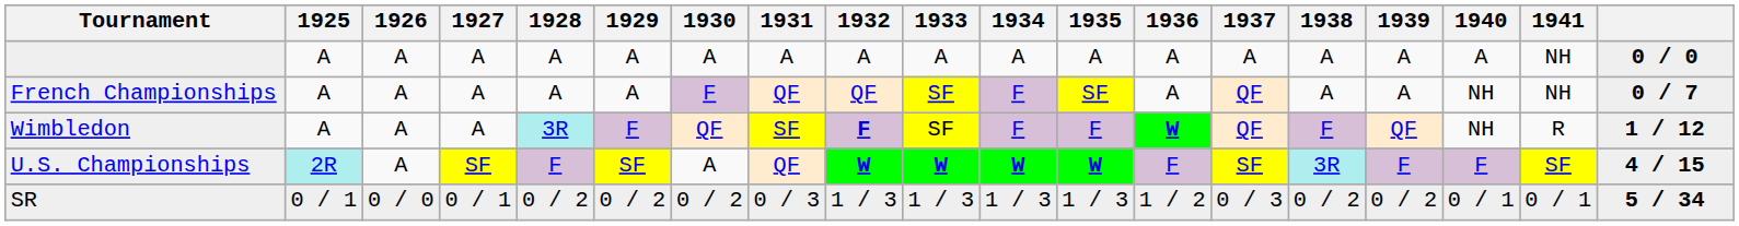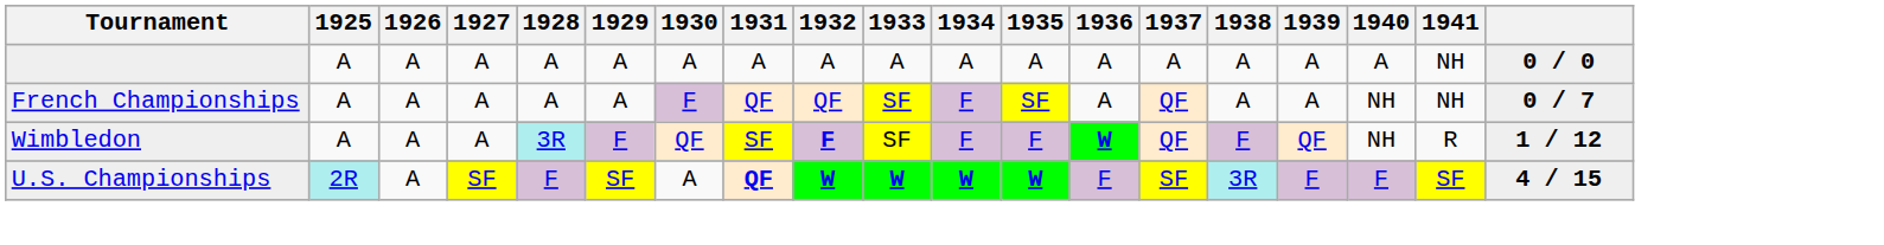 <table class="wikitable" style=font-size:95%>
 <tr bgcolor="#efefef">
 <th style="width:150px;">Tournament</th>
 <th>1925</th>
 <th>1926</th>
 <th>1927</th>
 <th>1928</th>
 <th>1929</th>
 <th>1930</th>
 <th>1931</th>
 <th>1932</th>
 <th>1933</th>
 <th>1934</th>
 <th>1935</th>
 <th>1936</th>
 <th>1937</th>
 <th>1938</th>
 <th>1939</th>
 <th>1940</th>
 <th>1941</th>
 <th style="width:70px;"></th>
 </tr>
 <tr>
 <td style="background:#EFEFEF;"></td>
 <td align="center">A</td>
 <td align="center">A</td>
 <td align="center">A</td>
 <td align="center">A</td>
 <td align="center">A</td>
 <td align="center">A</td>
 <td align="center">A</td>
 <td align="center">A</td>
 <td align="center">A</td>
 <td align="center">A</td>
 <td align="center">A</td>
 <td align="center">A</td>
 <td align="center">A</td>
 <td align="center">A</td>
 <td align="center">A</td>
 <td align="center">A</td>
 <td align="center">NH</td>
 <td align="center" style="background:#EFEFEF;"><strong>0 / 0</strong></td>
 </tr>
 <tr>
 <td style="background:#EFEFEF;"><a href='#'>French Championships</a></td>
 <td align="center">A</td>
 <td align="center">A</td>
 <td align="center">A</td>
 <td align="center">A</td>
 <td align="center">A</td>
 <td align="center" style="background:#D8BFD8;"><a href='#'>F</a></td>
 <td align="center" style="background:#ffebcd;"><a href='#'>QF</a></td>
 <td align="center" style="background:#ffebcd;"><a href='#'>QF</a></td>
 <td align="center" style="background:yellow;"><a href='#'>SF</a></td>
 <td align="center" style="background:#D8BFD8;"><a href='#'>F</a></td>
 <td align="center" style="background:yellow;"><a href='#'>SF</a></td>
 <td align="center">A</td>
 <td align="center" style="background:#ffebcd;"><a href='#'>QF</a></td>
 <td align="center">A</td>
 <td align="center">A</td>
 <td align="center">NH</td>
 <td align="center">NH</td>
 <td align="center" style="background:#EFEFEF;"><strong>0 / 7</strong></td>
 </tr>
 <tr>
 <td style="background:#EFEFEF;"><a href='#'>Wimbledon</a></td>
 <td align="center">A</td>
 <td align="center">A</td>
 <td align="center">A</td>
 <td align="center" style="background:#afeeee;"><a href='#'>3R</a></td>
 <td align="center" style="background:#D8BFD8;"><a href='#'>F</a></td>
 <td align="center" style="background:#ffebcd;"><a href='#'>QF</a></td>
 <td align="center" style="background:yellow;"><a href='#'>SF</a></td>
 <td align="center" style="background:#D8BFD8;"><strong><a href='#'>F</a></strong></td>
 <td align="center" style="background:yellow;">SF</td>
 <td align="center" style="background:#D8BFD8;"><a href='#'>F</a></td>
 <td align="center" style="background:#D8BFD8;"><a href='#'>F</a></td>
 <td align="center" style="background:#00ff00;"><strong><a href='#'>W</a></strong></td>
 <td align="center" style="background:#ffebcd;"><a href='#'>QF</a></td>
 <td align="center" style="background:#D8BFD8;"><a href='#'>F</a></td>
 <td align="center" style="background:#ffebcd;"><a href='#'>QF</a></td>
 <td align="center">NH</td>
 <td align="center">R</td>
 <td align="center" style="background:#EFEFEF;"><strong>1 / 12</strong></td>
 </tr>
 <tr>
 <td style="background:#EFEFEF;"><a href='#'>U.S. Championships</a></td>
 <td align="center" style="background:#afeeee;"><a href='#'>2R</a></td>
 <td align="center">A</td>
 <td align="center" style="background:yellow;"><a href='#'>SF</a></td>
 <td align="center" style="background:#D8BFD8;"><a href='#'>F</a></td>
 <td align="center" style="background:yellow;"><a href='#'>SF</a></td>
 <td align="center">A</td>
-<td align="center" style="background:#ffebcd;"><a href='#'>QF</a></td>
+<td align="center" style="background:#ffebcd;"><strong><a href='#'>QF</a></strong></td>
 <td align="center" style="background:#00ff00;"><strong><a href='#'>W</a></strong></td>
 <td align="center" style="background:#00ff00;"><strong><a href='#'>W</a></strong></td>
 <td align="center" style="background:#00ff00;"><strong><a href='#'>W</a></strong></td>
 <td align="center" style="background:#00ff00;"><strong><a href='#'>W</a></strong></td>
 <td align="center" style="background:#D8BFD8;"><a href='#'>F</a></td>
 <td align="center" style="background:yellow;"><a href='#'>SF</a></td>
 <td align="center" style="background:#afeeee;"><a href='#'>3R</a></td>
 <td align="center" style="background:#D8BFD8;"><a href='#'>F</a></td>
 <td align="center" style="background:#D8BFD8;"><a href='#'>F</a></td>
 <td align="center" style="background:yellow;"><a href='#'>SF</a></td>
 <td align="center" style="background:#EFEFEF;"><strong>4 / 15</strong></td>
 </tr>
-<tr>
-<td style="background:#EFEFEF;">SR</td>
-<td align="center" style="background:#EFEFEF;">0 / 1</td>
-<td align="center" style="background:#EFEFEF;">0 / 0</td>
-<td align="center" style="background:#EFEFEF;">0 / 1</td>
-<td align="center" style="background:#EFEFEF;">0 / 2</td>
-<td align="center" style="background:#EFEFEF;">0 / 2</td>
-<td align="center" style="background:#EFEFEF;">0 / 2</td>
-<td align="center" style="background:#EFEFEF;">0 / 3</td>
-<td align="center" style="background:#EFEFEF;">1 / 3</td>
-<td align="center" style="background:#EFEFEF;">1 / 3</td>
-<td align="center" style="background:#EFEFEF;">1 / 3</td>
-<td align="center" style="background:#EFEFEF;">1 / 3</td>
-<td align="center" style="background:#EFEFEF;">1 / 2</td>
-<td align="center" style="background:#EFEFEF;">0 / 3</td>
-<td align="center" style="background:#EFEFEF;">0 / 2</td>
-<td align="center" style="background:#EFEFEF;">0 / 2</td>
-<td align="center" style="background:#EFEFEF;">0 / 1</td>
-<td align="center" style="background:#EFEFEF;">0 / 1</td>
-<td align="center" style="background:#EFEFEF;"><strong>5 / 34</strong></td>
-</tr>
 </table>
